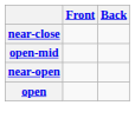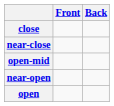 <table class="wikitable" style=text-align:center>
 <tr>
 <th></th>
 <th><a href='#'>Front</a></th>
 <th><a href='#'>Back</a></th>
+</tr>
+<tr>
+<th><a href='#'>close</a></th>
+<td></td>
+<td></td>
 </tr>
 <tr>
 <th><a href='#'>near-close</a></th>
 <td></td>
 <td></td>
 </tr>
 <tr>
 <th><a href='#'>open-mid</a></th>
 <td></td>
 <td></td>
 </tr>
 <tr>
 <th><a href='#'>near-open</a></th>
 <td></td>
 <td></td>
 </tr>
 <tr>
 <th><a href='#'>open</a></th>
 <td></td>
 <td></td>
 </tr>
 </table>
